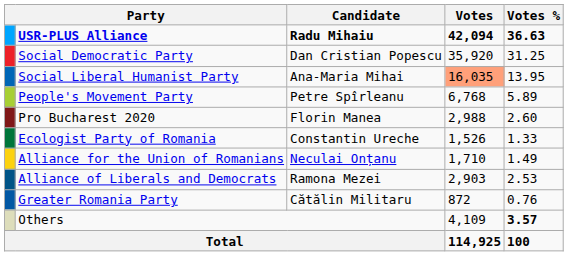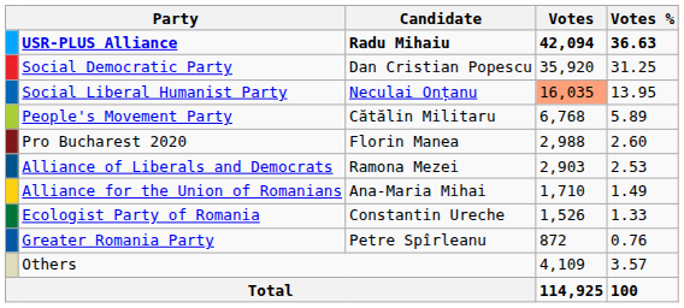 <table class="wikitable">
 <tr>
 <th colspan="2">Party</th>
 <th>Candidate</th>
 <th>Votes</th>
 <th>Votes %</th>
 </tr>
 <tr>
 <td style="background:#00a6ff;" width="5"></td>
 <td><a href='#'><strong>USR-PLUS Alliance</strong></a></td>
 <td><strong>Radu Mihaiu</strong></td>
 <td><strong>42,094</strong></td>
 <td><strong>36.63</strong></td>
 </tr>
 <tr>
 <td style="background:#ed2128;" width="5"></td>
 <td><a href='#'>Social Democratic Party</a></td>
 <td>Dan Cristian Popescu</td>
 <td>35,920</td>
 <td>31.25</td>
 </tr>
 <tr>
 <td style="background:#0066B6;" width="5"></td>
 <td><a href='#'>Social Liberal Humanist Party</a></td>
-<td>Ana-Maria Mihai</td>
+<td><a href='#'>Neculai Onțanu</a></td>
 <td style="background: lightsalmon;">16,035</td>
 <td>13.95</td>
 </tr>
 <tr>
 <td style="background:#a7cf35;" width="5"></td>
 <td><a href='#'>People's Movement Party</a></td>
-<td>Petre Spîrleanu</td>
+<td>Cătălin Militaru</td>
 <td>6,768</td>
 <td>5.89</td>
 </tr>
 <tr>
 <td style="background:#801818;" width="5"></td>
 <td>Pro Bucharest 2020</td>
 <td>Florin Manea</td>
 <td>2,988</td>
 <td>2.60</td>
 </tr>
 <tr>
+<td style="background:#005487;" width="5"></td>
+<td><a href='#'>Alliance of Liberals and Democrats</a></td>
+<td>Ramona Mezei</td>
+<td>2,903</td>
+<td>2.53</td>
+</tr>
+<tr>
+<td style="background:#FCD20F;" width="5"></td>
+<td><a href='#'>Alliance for the Union of Romanians</a></td>
+<td>Ana-Maria Mihai</td>
+<td>1,710</td>
+<td>1.49</td>
+</tr>
+<tr>
 <td style="background:#00753a;" width="5"></td>
 <td><a href='#'>Ecologist Party of Romania</a></td>
 <td>Constantin Ureche</td>
 <td>1,526</td>
 <td>1.33</td>
 </tr>
 <tr>
-<td style="background:#FCD20F;" width="5"></td>
-<td><a href='#'>Alliance for the Union of Romanians</a></td>
-<td><a href='#'>Neculai Onțanu</a></td>
-<td>1,710</td>
-<td>1.49</td>
-</tr>
-<tr>
-<td style="background:#005487;" width="5"></td>
-<td><a href='#'>Alliance of Liberals and Democrats</a></td>
-<td>Ramona Mezei</td>
-<td>2,903</td>
-<td>2.53</td>
-</tr>
-<tr>
 <td style="background:#0258A4;" width="5"></td>
 <td><a href='#'>Greater Romania Party</a></td>
-<td>Cătălin Militaru</td>
+<td>Petre Spîrleanu</td>
 <td>872</td>
 <td>0.76</td>
 </tr>
 <tr>
 <td style="background:#ddddbb;" width="5"></td>
 <td colspan="2">Others</td>
 <td>4,109</td>
-<td><strong>3.57</strong></td>
+<td>3.57</td>
 </tr>
 <tr>
 <th colspan="3">Total</th>
 <td><strong>114,925</strong></td>
 <td><strong>100</strong></td>
 </tr>
 </table>
